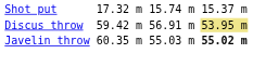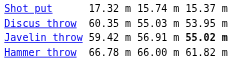 <table>
 <tr>
 </tr>
 <tr>
 <td><a href='#'>Shot put</a></td>
 <td></td>
 <td>17.32 m</td>
 <td></td>
 <td>15.74 m</td>
 <td></td>
 <td>15.37 m</td>
 </tr>
 <tr>
 <td><a href='#'>Discus throw</a></td>
 <td></td>
+<td>60.35 m</td>
+<td></td>
+<td>55.03 m</td>
+<td></td>
+<td>53.95 m</td>
+</tr>
+<tr>
+<td><a href='#'>Javelin throw</a></td>
+<td></td>
 <td>59.42 m</td>
 <td></td>
 <td>56.91 m</td>
 <td></td>
-<td style="background: khaki;">53.95 m</td>
+<td><strong>55.02 m</strong></td>
 </tr>
 <tr>
-<td><a href='#'>Javelin throw</a></td>
+<td><a href='#'>Hammer throw</a></td>
 <td></td>
-<td>60.35 m</td>
+<td>66.78 m</td>
 <td></td>
-<td>55.03 m</td>
+<td>66.00 m</td>
 <td></td>
-<td><strong>55.02 m</strong></td>
+<td>61.82 m</td>
 </tr>
 </table>
